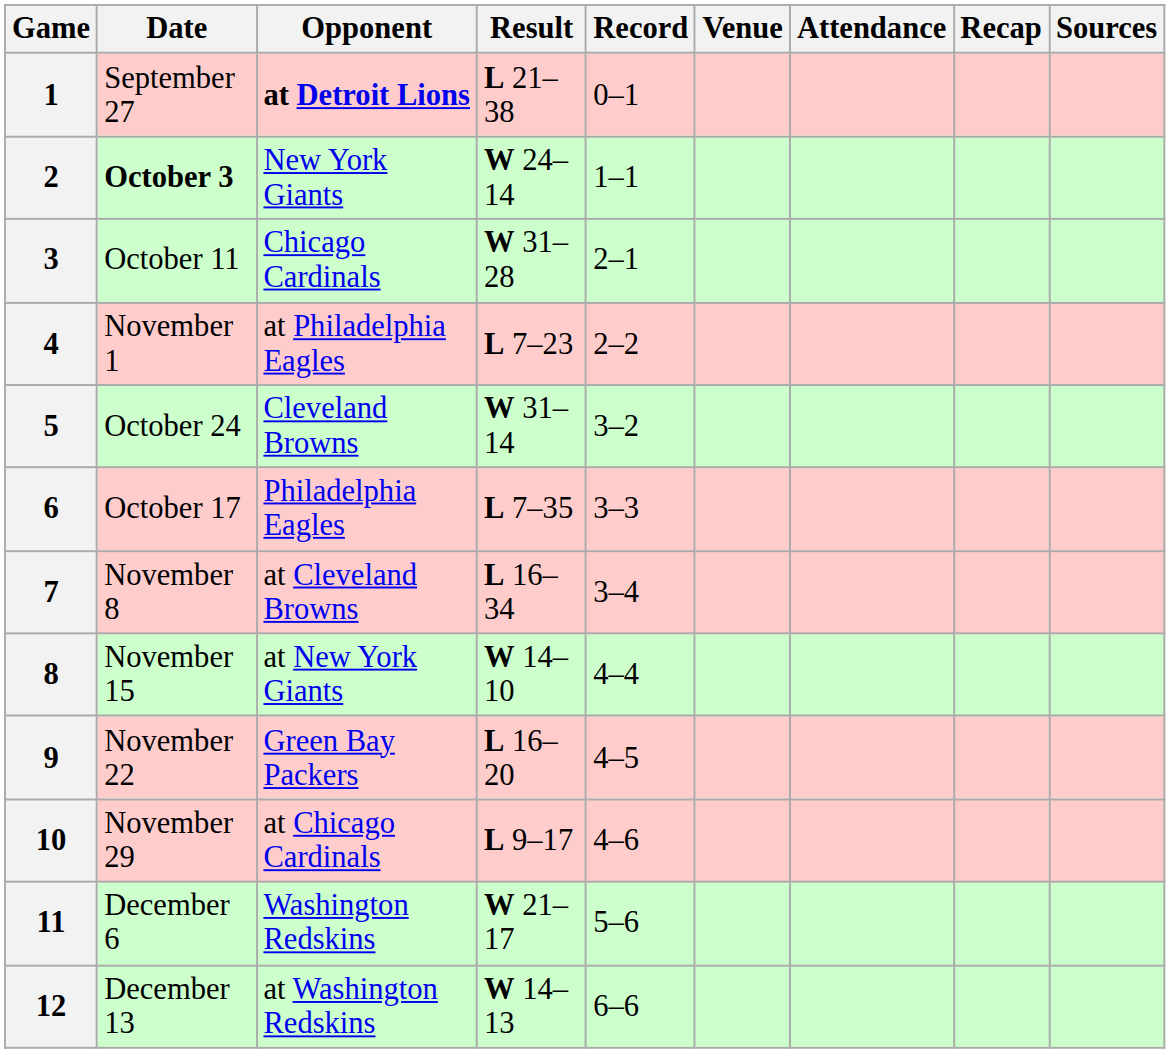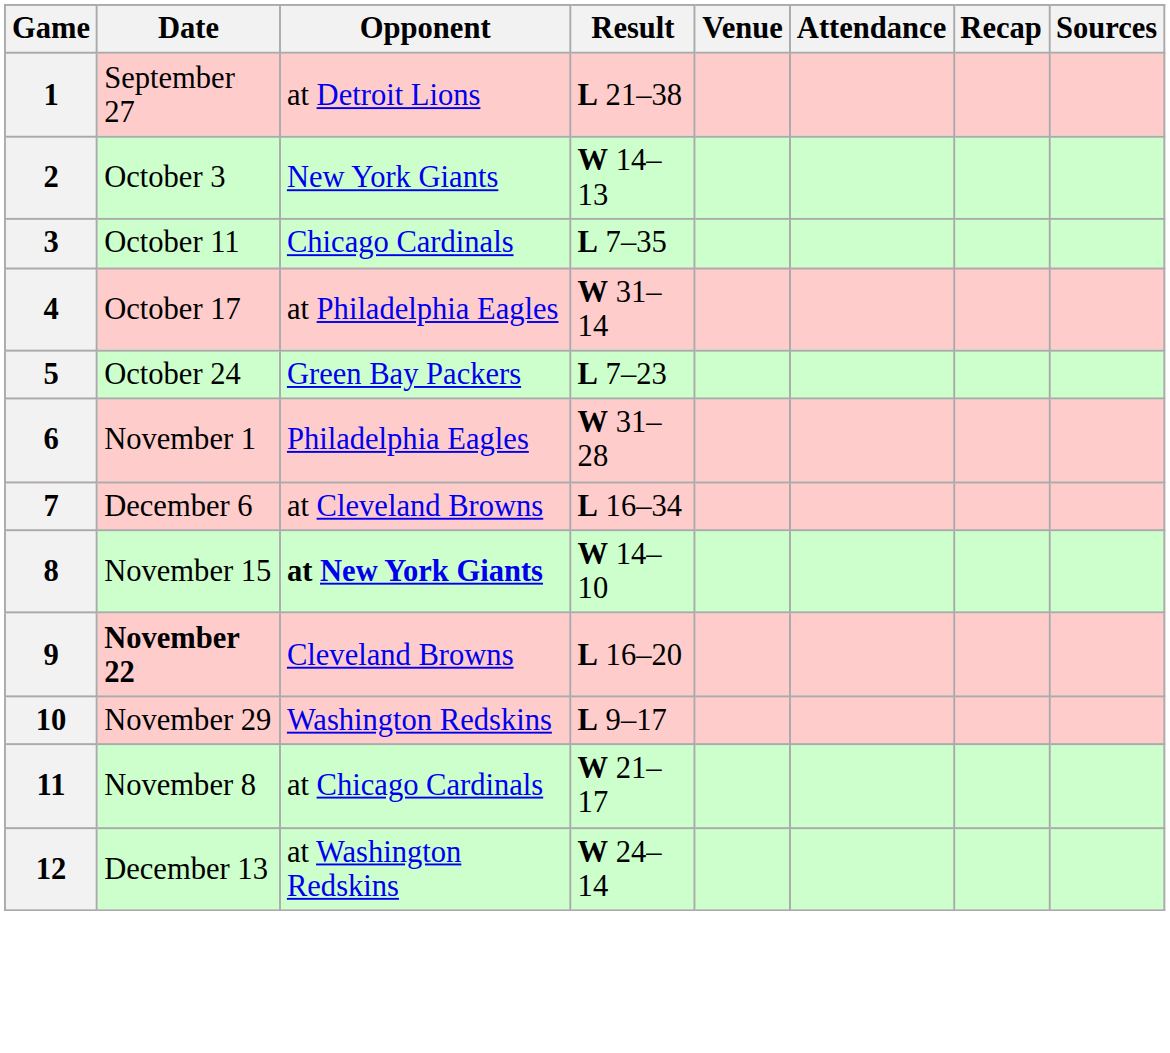 <table class="wikitable">
 <tr>
 <th>Game</th>
 <th>Date</th>
 <th>Opponent</th>
 <th>Result</th>
-<th>Record</th>
 <th>Venue</th>
 <th>Attendance</th>
 <th>Recap</th>
 <th>Sources</th>
 </tr>
 <tr style="background:#fcc">
 <th>1</th>
 <td>September 27</td>
-<td><strong>at <a href='#'>Detroit Lions</a></strong></td>
+<td>at <a href='#'>Detroit Lions</a></td>
 <td><strong>L</strong> 21–38</td>
-<td>0–1</td>
 <td></td>
 <td></td>
 <td></td>
 <td></td>
 </tr>
 <tr style="background:#cfc">
 <th>2</th>
-<td><strong>October 3</strong></td>
+<td>October 3</td>
 <td><a href='#'>New York Giants</a></td>
-<td><strong>W</strong> 24–14</td>
-<td>1–1</td>
+<td><strong>W</strong> 14–13</td>
 <td></td>
 <td></td>
 <td></td>
 <td></td>
 </tr>
 <tr style="background:#cfc">
 <th>3</th>
 <td>October 11</td>
 <td><a href='#'>Chicago Cardinals</a></td>
-<td><strong>W</strong> 31–28</td>
-<td>2–1</td>
+<td><strong>L</strong> 7–35</td>
 <td></td>
 <td></td>
 <td></td>
 <td></td>
 </tr>
 <tr style="background:#fcc">
 <th>4</th>
-<td>November 1</td>
+<td>October 17</td>
 <td>at <a href='#'>Philadelphia Eagles</a></td>
-<td><strong>L</strong> 7–23</td>
-<td>2–2</td>
+<td><strong>W</strong> 31–14</td>
 <td></td>
 <td></td>
 <td></td>
 <td></td>
 </tr>
 <tr style="background:#cfc">
 <th>5</th>
 <td>October 24</td>
-<td><a href='#'>Cleveland Browns</a></td>
-<td><strong>W</strong> 31–14</td>
-<td>3–2</td>
+<td><a href='#'>Green Bay Packers</a></td>
+<td><strong>L</strong> 7–23</td>
 <td></td>
 <td></td>
 <td></td>
 <td></td>
 </tr>
 <tr style="background:#fcc">
 <th>6</th>
-<td>October 17</td>
+<td>November 1</td>
 <td><a href='#'>Philadelphia Eagles</a></td>
-<td><strong>L</strong> 7–35</td>
-<td>3–3</td>
+<td><strong>W</strong> 31–28</td>
 <td></td>
 <td></td>
 <td></td>
 <td></td>
 </tr>
 <tr style="background:#fcc">
 <th>7</th>
-<td>November 8</td>
+<td>December 6</td>
 <td>at <a href='#'>Cleveland Browns</a></td>
 <td><strong>L</strong> 16–34</td>
-<td>3–4</td>
 <td></td>
 <td></td>
 <td></td>
 <td></td>
 </tr>
 <tr style="background:#cfc">
 <th>8</th>
 <td>November 15</td>
-<td>at <a href='#'>New York Giants</a></td>
+<td><strong>at <a href='#'>New York Giants</a></strong></td>
 <td><strong>W</strong> 14–10</td>
-<td>4–4</td>
 <td></td>
 <td></td>
 <td></td>
 <td></td>
 </tr>
 <tr style="background:#fcc">
 <th>9</th>
-<td>November 22</td>
-<td><a href='#'>Green Bay Packers</a></td>
+<td><strong>November 22</strong></td>
+<td><a href='#'>Cleveland Browns</a></td>
 <td><strong>L</strong> 16–20</td>
-<td>4–5</td>
 <td></td>
 <td></td>
 <td></td>
 <td></td>
 </tr>
 <tr style="background:#fcc">
 <th>10</th>
 <td>November 29</td>
-<td>at <a href='#'>Chicago Cardinals</a></td>
+<td><a href='#'>Washington Redskins</a></td>
 <td><strong>L</strong> 9–17</td>
-<td>4–6</td>
 <td></td>
 <td></td>
 <td></td>
 <td></td>
 </tr>
 <tr style="background:#cfc">
 <th>11</th>
-<td>December 6</td>
-<td><a href='#'>Washington Redskins</a></td>
+<td>November 8</td>
+<td>at <a href='#'>Chicago Cardinals</a></td>
 <td><strong>W</strong> 21–17</td>
-<td>5–6</td>
 <td></td>
 <td></td>
 <td></td>
 <td></td>
 </tr>
 <tr style="background:#cfc">
 <th>12</th>
 <td>December 13</td>
 <td>at <a href='#'>Washington Redskins</a></td>
-<td><strong>W</strong> 14–13</td>
-<td>6–6</td>
+<td><strong>W</strong> 24–14</td>
 <td></td>
 <td></td>
 <td></td>
 <td></td>
 </tr>
 </table>
